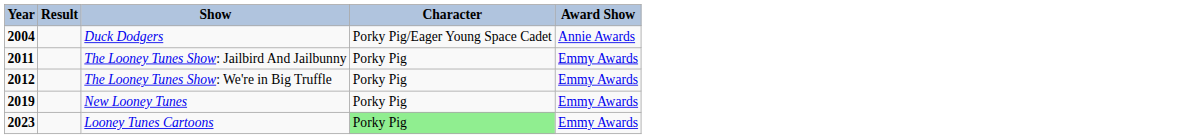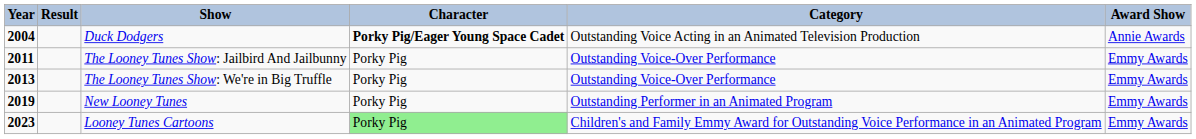 <table class="wikitable">
 <tr>
 <th style="background:#B0C4DE;">Year</th>
 <th style="background:#B0C4DE;">Result</th>
 <th style="background:#B0C4DE;">Show</th>
 <th style="background:#B0C4DE;">Character</th>
+<th style="background:#B0C4DE;">Category</th>
 <th style="background:#B0C4DE;">Award Show</th>
 </tr>
 <tr>
 <td><strong>2004</strong></td>
 <td></td>
 <td><a href='#'><em>Duck Dodgers</em></a></td>
-<td>Porky Pig/Eager Young Space Cadet</td>
+<td><strong>Porky Pig/Eager Young Space Cadet</strong></td>
+<td>Outstanding Voice Acting in an Animated Television Production</td>
 <td><a href='#'>Annie Awards</a></td>
 </tr>
 <tr>
 <td><strong>2011</strong></td>
 <td></td>
 <td><em><a href='#'>The Looney Tunes Show</a></em>: Jailbird And Jailbunny</td>
 <td>Porky Pig</td>
+<td><a href='#'>Outstanding Voice-Over Performance</a></td>
 <td><a href='#'>Emmy Awards</a></td>
 </tr>
 <tr>
-<td><strong>2012</strong></td>
+<td><strong>2013</strong></td>
 <td></td>
 <td><em><a href='#'>The Looney Tunes Show</a></em>: We're in Big Truffle</td>
 <td>Porky Pig</td>
+<td><a href='#'>Outstanding Voice-Over Performance</a></td>
 <td><a href='#'>Emmy Awards</a></td>
 </tr>
 <tr>
 <td><strong>2019</strong></td>
 <td></td>
 <td><em><a href='#'>New Looney Tunes</a></em></td>
 <td>Porky Pig</td>
+<td><a href='#'>Outstanding Performer in an Animated Program</a></td>
 <td><a href='#'>Emmy Awards</a></td>
 </tr>
 <tr>
 <td><strong>2023</strong></td>
 <td></td>
 <td><em><a href='#'>Looney Tunes Cartoons</a></em></td>
 <td style="background: lightgreen;">Porky Pig</td>
+<td><a href='#'>Children's and Family Emmy Award for Outstanding Voice Performance in an Animated Program</a></td>
 <td><a href='#'>Emmy Awards</a></td>
 </tr>
 </table>
